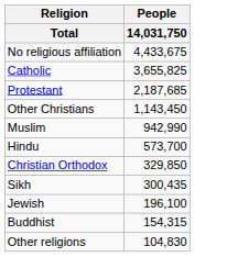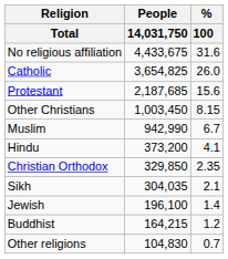 <table class="wikitable">
 <tr>
 <th>Religion</th>
 <th>People</th>
+<th>%</th>
 </tr>
 <tr style="text-align:right;">
 <th style="text-align:center;">Total</th>
 <th>14,031,750</th>
+<th>100  </th>
 </tr>
 <tr style="text-align:right;">
 <td style="text-align:left;">No religious affiliation</td>
 <td>4,433,675</td>
+<td>31.6</td>
 </tr>
 <tr style="text-align:right;">
 <td style="text-align:left;"><a href='#'>Catholic</a></td>
-<td>3,655,825</td>
+<td>3,654,825</td>
+<td>26.0</td>
 </tr>
 <tr style="text-align:right;">
 <td style="text-align:left;"><a href='#'>Protestant</a></td>
 <td>2,187,685</td>
+<td>15.6</td>
 </tr>
 <tr style="text-align:right;">
 <td style="text-align:left;">Other Christians</td>
-<td>1,143,450</td>
+<td>1,003,450</td>
+<td>8.15</td>
 </tr>
 <tr style="text-align:right;">
 <td style="text-align:left;">Muslim</td>
 <td>942,990</td>
+<td>6.7</td>
 </tr>
 <tr style="text-align:right;">
 <td style="text-align:left;">Hindu</td>
-<td>573,700</td>
+<td>373,200</td>
+<td>4.1</td>
 </tr>
 <tr style="text-align:right;">
 <td style="text-align:left;"><a href='#'>Christian Orthodox</a></td>
 <td>329,850</td>
+<td>2.35</td>
 </tr>
 <tr style="text-align:right;">
 <td style="text-align:left;">Sikh</td>
-<td>300,435</td>
+<td>304,035</td>
+<td>2.1</td>
 </tr>
 <tr style="text-align:right;">
 <td style="text-align:left;">Jewish</td>
 <td>196,100</td>
+<td>1.4</td>
 </tr>
 <tr style="text-align:right;">
 <td style="text-align:left;">Buddhist</td>
-<td>154,315</td>
+<td>164,215</td>
+<td>1.2</td>
 </tr>
 <tr style="text-align:right;">
 <td style="text-align:left;">Other religions</td>
 <td>104,830</td>
+<td>0.7</td>
 </tr>
 </table>
